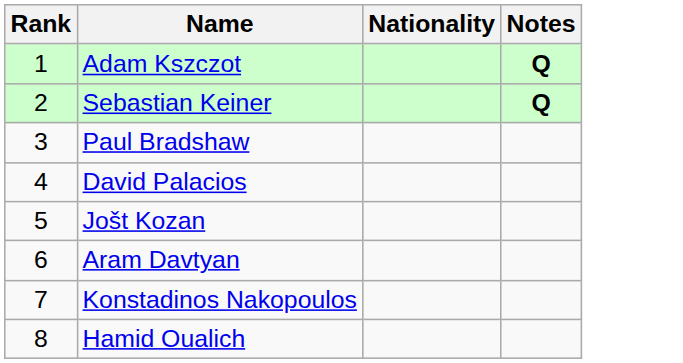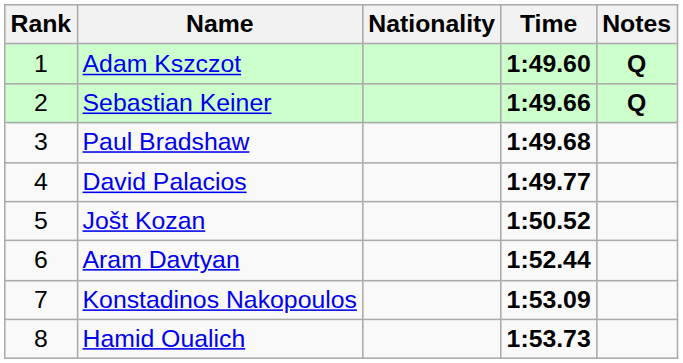 <table class="wikitable sortable" style="text-align:center">
 <tr>
 <th>Rank</th>
 <th>Name</th>
 <th>Nationality</th>
+<th>Time</th>
 <th>Notes</th>
 </tr>
 <tr bgcolor=ccffcc>
 <td>1</td>
 <td align=left><a href='#'>Adam Kszczot</a></td>
 <td align=left></td>
+<td><strong>1:49.60</strong></td>
 <td><strong>Q</strong></td>
 </tr>
 <tr bgcolor=ccffcc>
 <td>2</td>
 <td align=left><a href='#'>Sebastian Keiner</a></td>
 <td align=left></td>
+<td><strong>1:49.66</strong></td>
 <td><strong>Q</strong></td>
 </tr>
 <tr>
 <td>3</td>
 <td align=left><a href='#'>Paul Bradshaw</a></td>
 <td align=left></td>
+<td><strong>1:49.68</strong></td>
 <td></td>
 </tr>
 <tr>
 <td>4</td>
 <td align=left><a href='#'>David Palacios</a></td>
 <td align=left></td>
+<td><strong>1:49.77</strong></td>
 <td></td>
 </tr>
 <tr>
 <td>5</td>
 <td align=left><a href='#'>Jošt Kozan</a></td>
 <td align=left></td>
+<td><strong>1:50.52</strong></td>
 <td></td>
 </tr>
 <tr>
 <td>6</td>
 <td align=left><a href='#'>Aram Davtyan</a></td>
 <td align=left></td>
+<td><strong>1:52.44</strong></td>
 <td></td>
 </tr>
 <tr>
 <td>7</td>
 <td align=left><a href='#'>Konstadinos Nakopoulos</a></td>
 <td align=left></td>
+<td><strong>1:53.09</strong></td>
 <td></td>
 </tr>
 <tr>
 <td>8</td>
 <td align=left><a href='#'>Hamid Oualich</a></td>
 <td align=left></td>
+<td><strong>1:53.73</strong></td>
 <td></td>
 </tr>
 </table>
